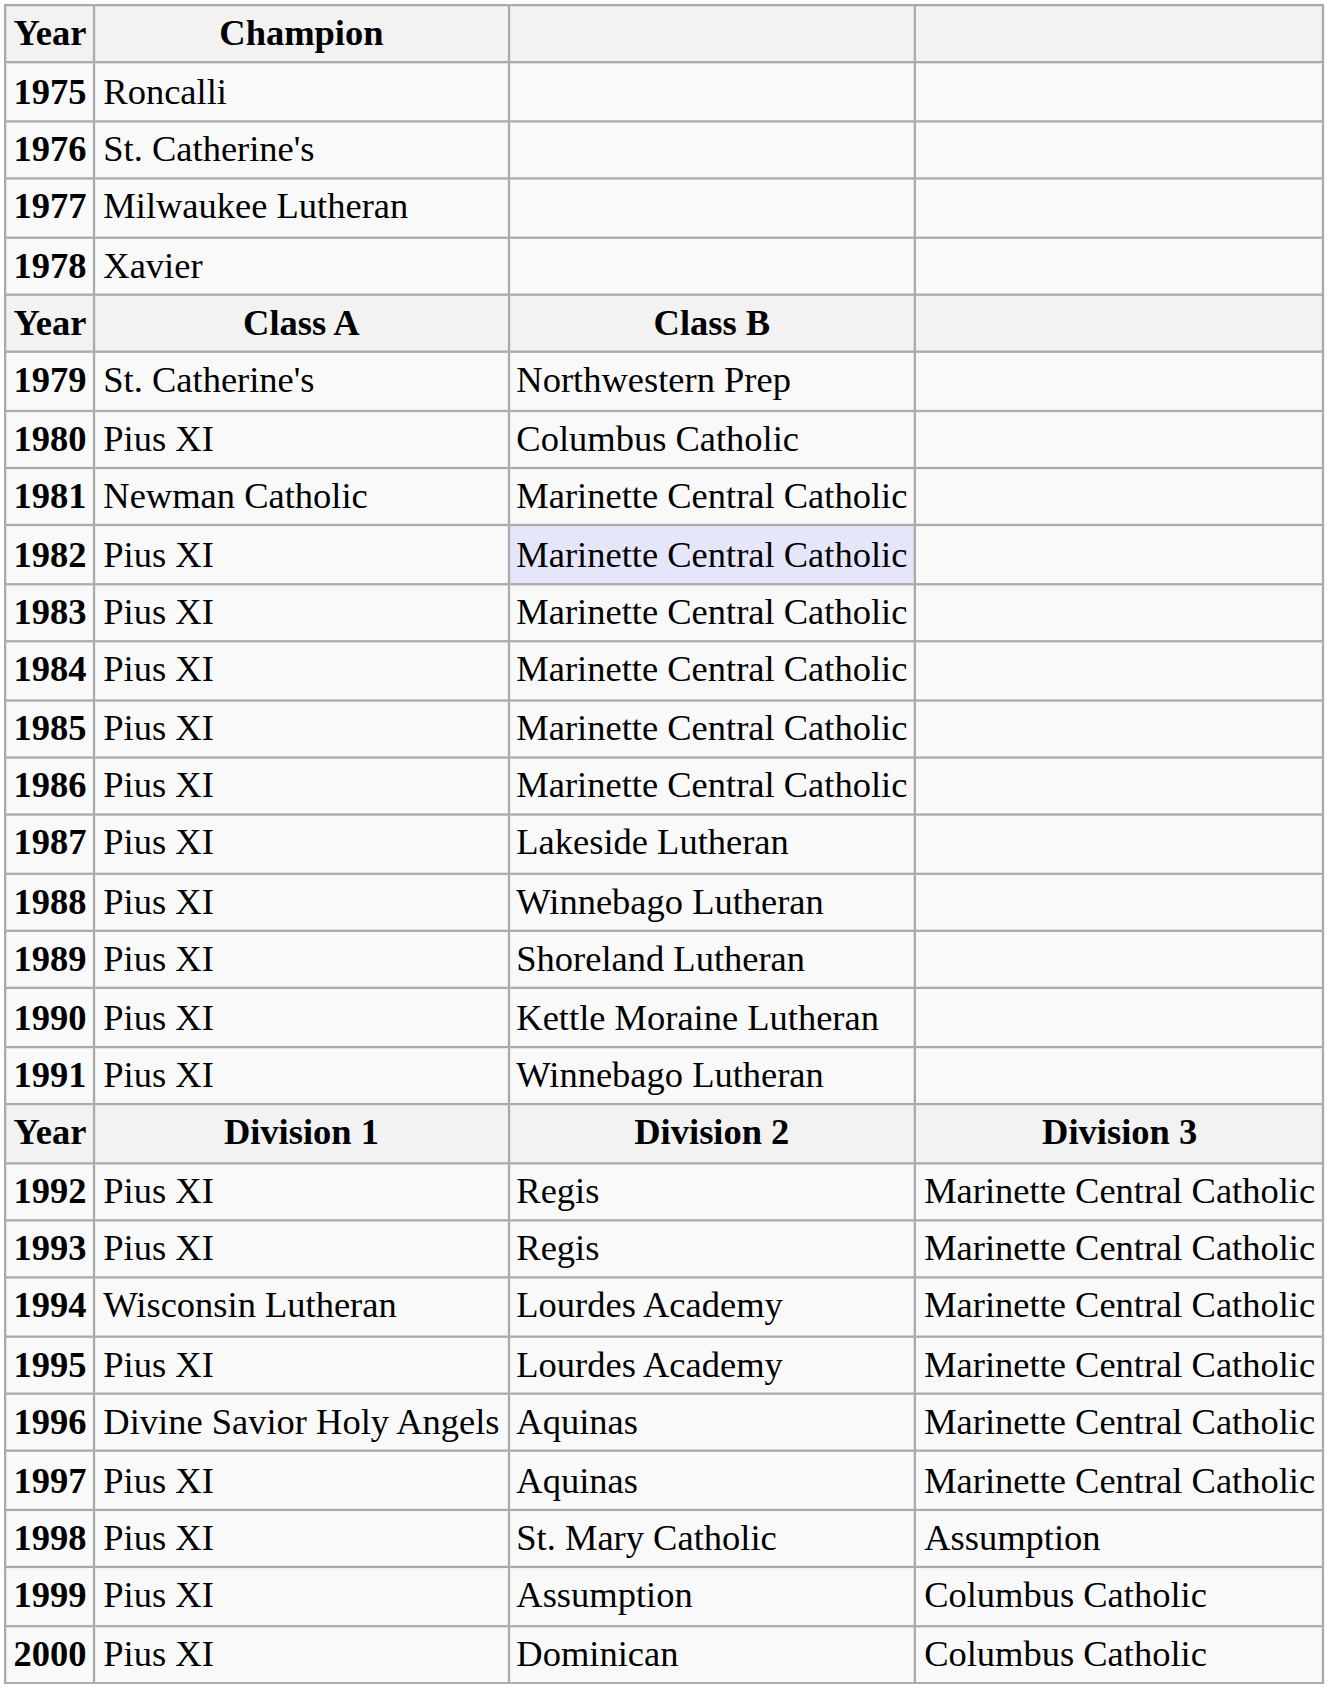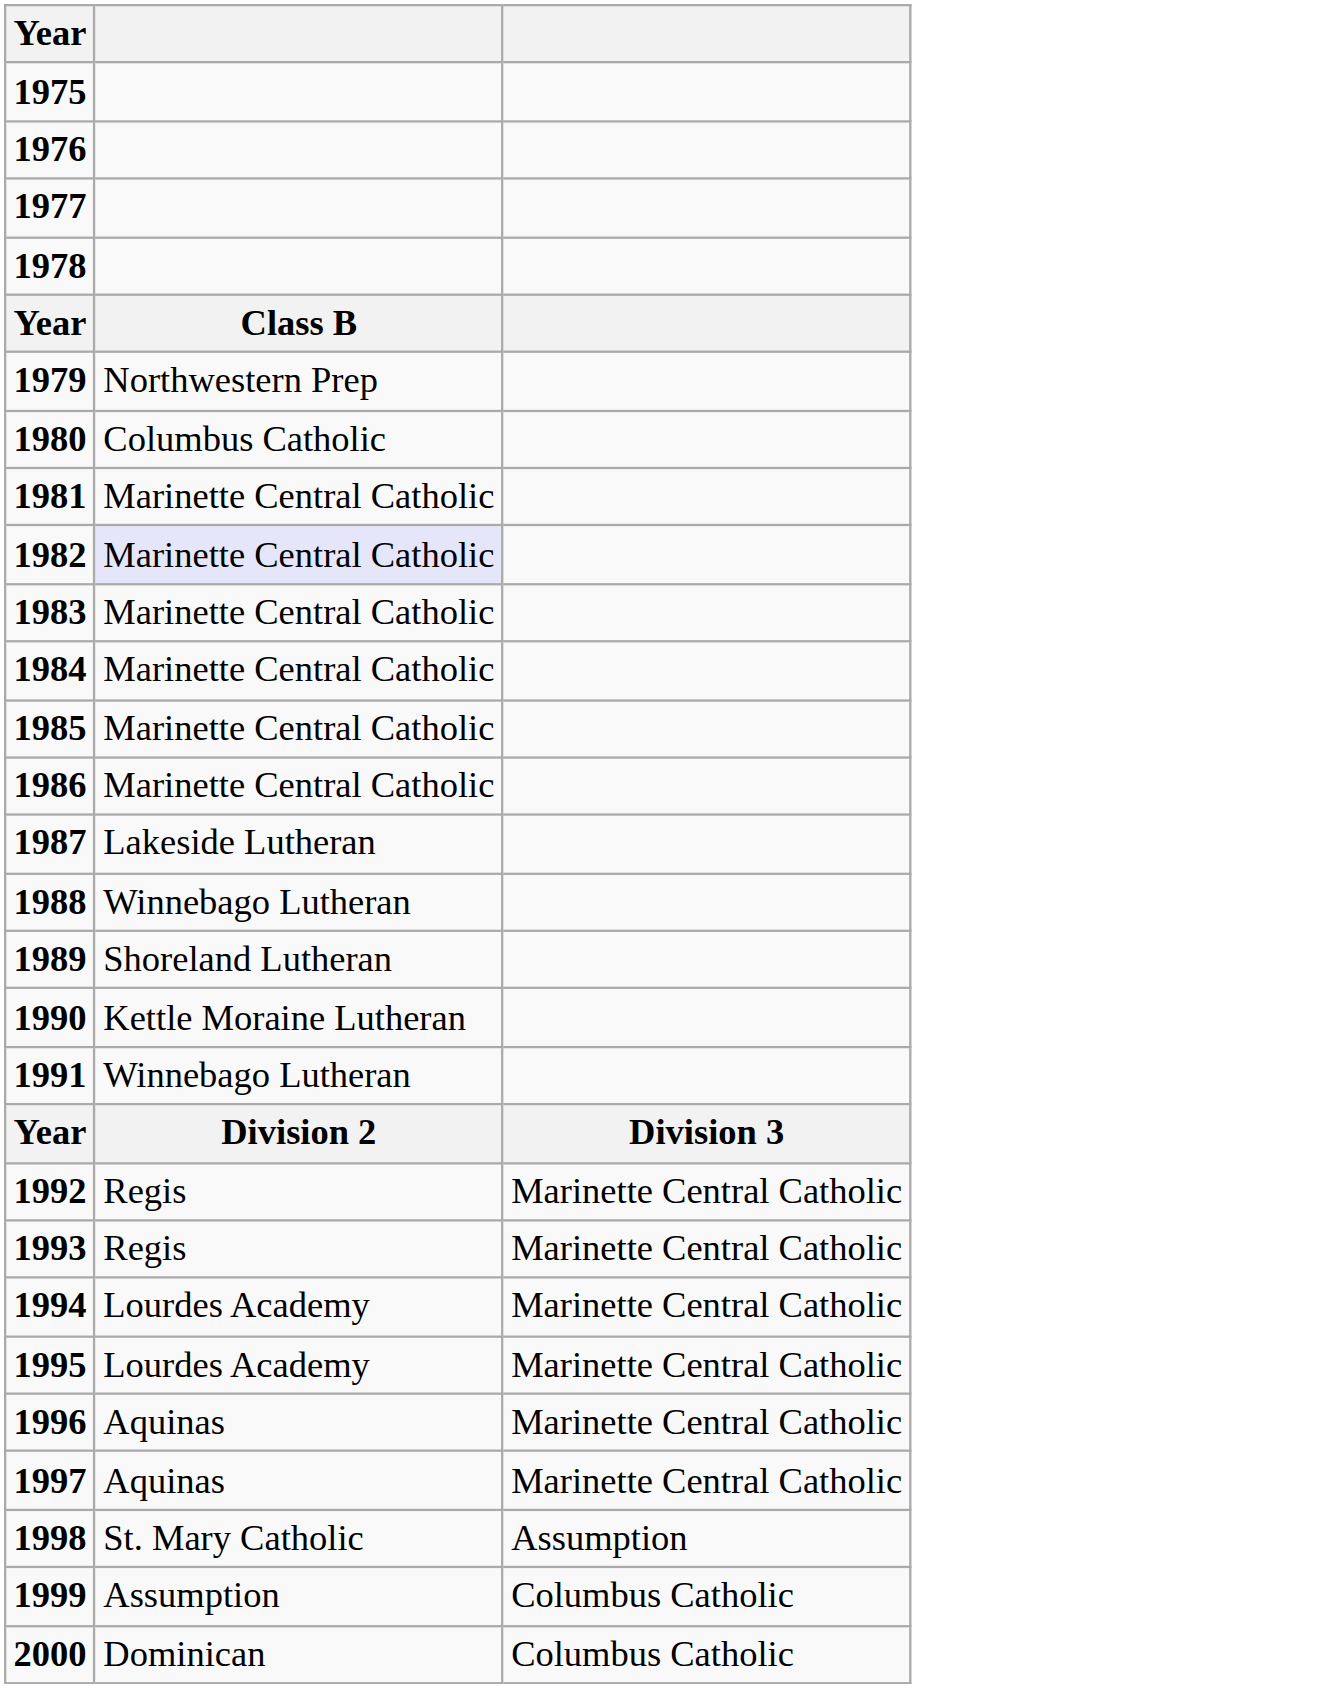 <table class="wikitable mw-collapsible mw-collapsed">
 <tr>
 <th>Year</th>
-<th>Champion</th>
 <th></th>
 <th></th>
 </tr>
 <tr>
 <td><strong>1975</strong></td>
-<td>Roncalli</td>
 <td></td>
 <td></td>
 </tr>
 <tr>
 <td><strong>1976</strong></td>
-<td>St. Catherine's</td>
 <td></td>
 <td></td>
 </tr>
 <tr>
 <td><strong>1977</strong></td>
-<td>Milwaukee Lutheran</td>
 <td></td>
 <td></td>
 </tr>
 <tr>
 <td><strong>1978</strong></td>
-<td>Xavier</td>
 <td></td>
 <td></td>
 </tr>
 <tr>
 <th>Year</th>
-<th>Class A</th>
 <th>Class B</th>
 <th></th>
 </tr>
 <tr>
 <td><strong>1979</strong></td>
-<td>St. Catherine's</td>
 <td>Northwestern Prep</td>
 <td></td>
 </tr>
 <tr>
 <td><strong>1980</strong></td>
-<td>Pius XI</td>
 <td>Columbus Catholic</td>
 <td></td>
 </tr>
 <tr>
 <td><strong>1981</strong></td>
-<td>Newman Catholic</td>
 <td>Marinette Central Catholic</td>
 <td></td>
 </tr>
 <tr>
 <td><strong>1982</strong></td>
-<td>Pius XI</td>
 <td style="background: lavender;">Marinette Central Catholic</td>
 <td></td>
 </tr>
 <tr>
 <td><strong>1983</strong></td>
-<td>Pius XI</td>
 <td>Marinette Central Catholic</td>
 <td></td>
 </tr>
 <tr>
 <td><strong>1984</strong></td>
-<td>Pius XI</td>
 <td>Marinette Central Catholic</td>
 <td></td>
 </tr>
 <tr>
 <td><strong>1985</strong></td>
-<td>Pius XI</td>
 <td>Marinette Central Catholic</td>
 <td></td>
 </tr>
 <tr>
 <td><strong>1986</strong></td>
-<td>Pius XI</td>
 <td>Marinette Central Catholic</td>
 <td></td>
 </tr>
 <tr>
 <td><strong>1987</strong></td>
-<td>Pius XI</td>
 <td>Lakeside Lutheran</td>
 <td></td>
 </tr>
 <tr>
 <td><strong>1988</strong></td>
-<td>Pius XI</td>
 <td>Winnebago Lutheran</td>
 <td></td>
 </tr>
 <tr>
 <td><strong>1989</strong></td>
-<td>Pius XI</td>
 <td>Shoreland Lutheran</td>
 <td></td>
 </tr>
 <tr>
 <td><strong>1990</strong></td>
-<td>Pius XI</td>
 <td>Kettle Moraine Lutheran</td>
 <td></td>
 </tr>
 <tr>
 <td><strong>1991</strong></td>
-<td>Pius XI</td>
 <td>Winnebago Lutheran</td>
 <td></td>
 </tr>
 <tr>
 <th>Year</th>
-<th>Division 1</th>
 <th>Division 2</th>
 <th>Division 3</th>
 </tr>
 <tr>
 <td><strong>1992</strong></td>
-<td>Pius XI</td>
 <td>Regis</td>
 <td>Marinette Central Catholic</td>
 </tr>
 <tr>
 <td><strong>1993</strong></td>
-<td>Pius XI</td>
 <td>Regis</td>
 <td>Marinette Central Catholic</td>
 </tr>
 <tr>
 <td><strong>1994</strong></td>
-<td>Wisconsin Lutheran</td>
 <td>Lourdes Academy</td>
 <td>Marinette Central Catholic</td>
 </tr>
 <tr>
 <td><strong>1995</strong></td>
-<td>Pius XI</td>
 <td>Lourdes Academy</td>
 <td>Marinette Central Catholic</td>
 </tr>
 <tr>
 <td><strong>1996</strong></td>
-<td>Divine Savior Holy Angels</td>
 <td>Aquinas</td>
 <td>Marinette Central Catholic</td>
 </tr>
 <tr>
 <td><strong>1997</strong></td>
-<td>Pius XI</td>
 <td>Aquinas</td>
 <td>Marinette Central Catholic</td>
 </tr>
 <tr>
 <td><strong>1998</strong></td>
-<td>Pius XI</td>
 <td>St. Mary Catholic</td>
 <td>Assumption</td>
 </tr>
 <tr>
 <td><strong>1999</strong></td>
-<td>Pius XI</td>
 <td>Assumption</td>
 <td>Columbus Catholic</td>
 </tr>
 <tr>
 <td><strong>2000</strong></td>
-<td>Pius XI</td>
 <td>Dominican</td>
 <td>Columbus Catholic</td>
 </tr>
 </table>
